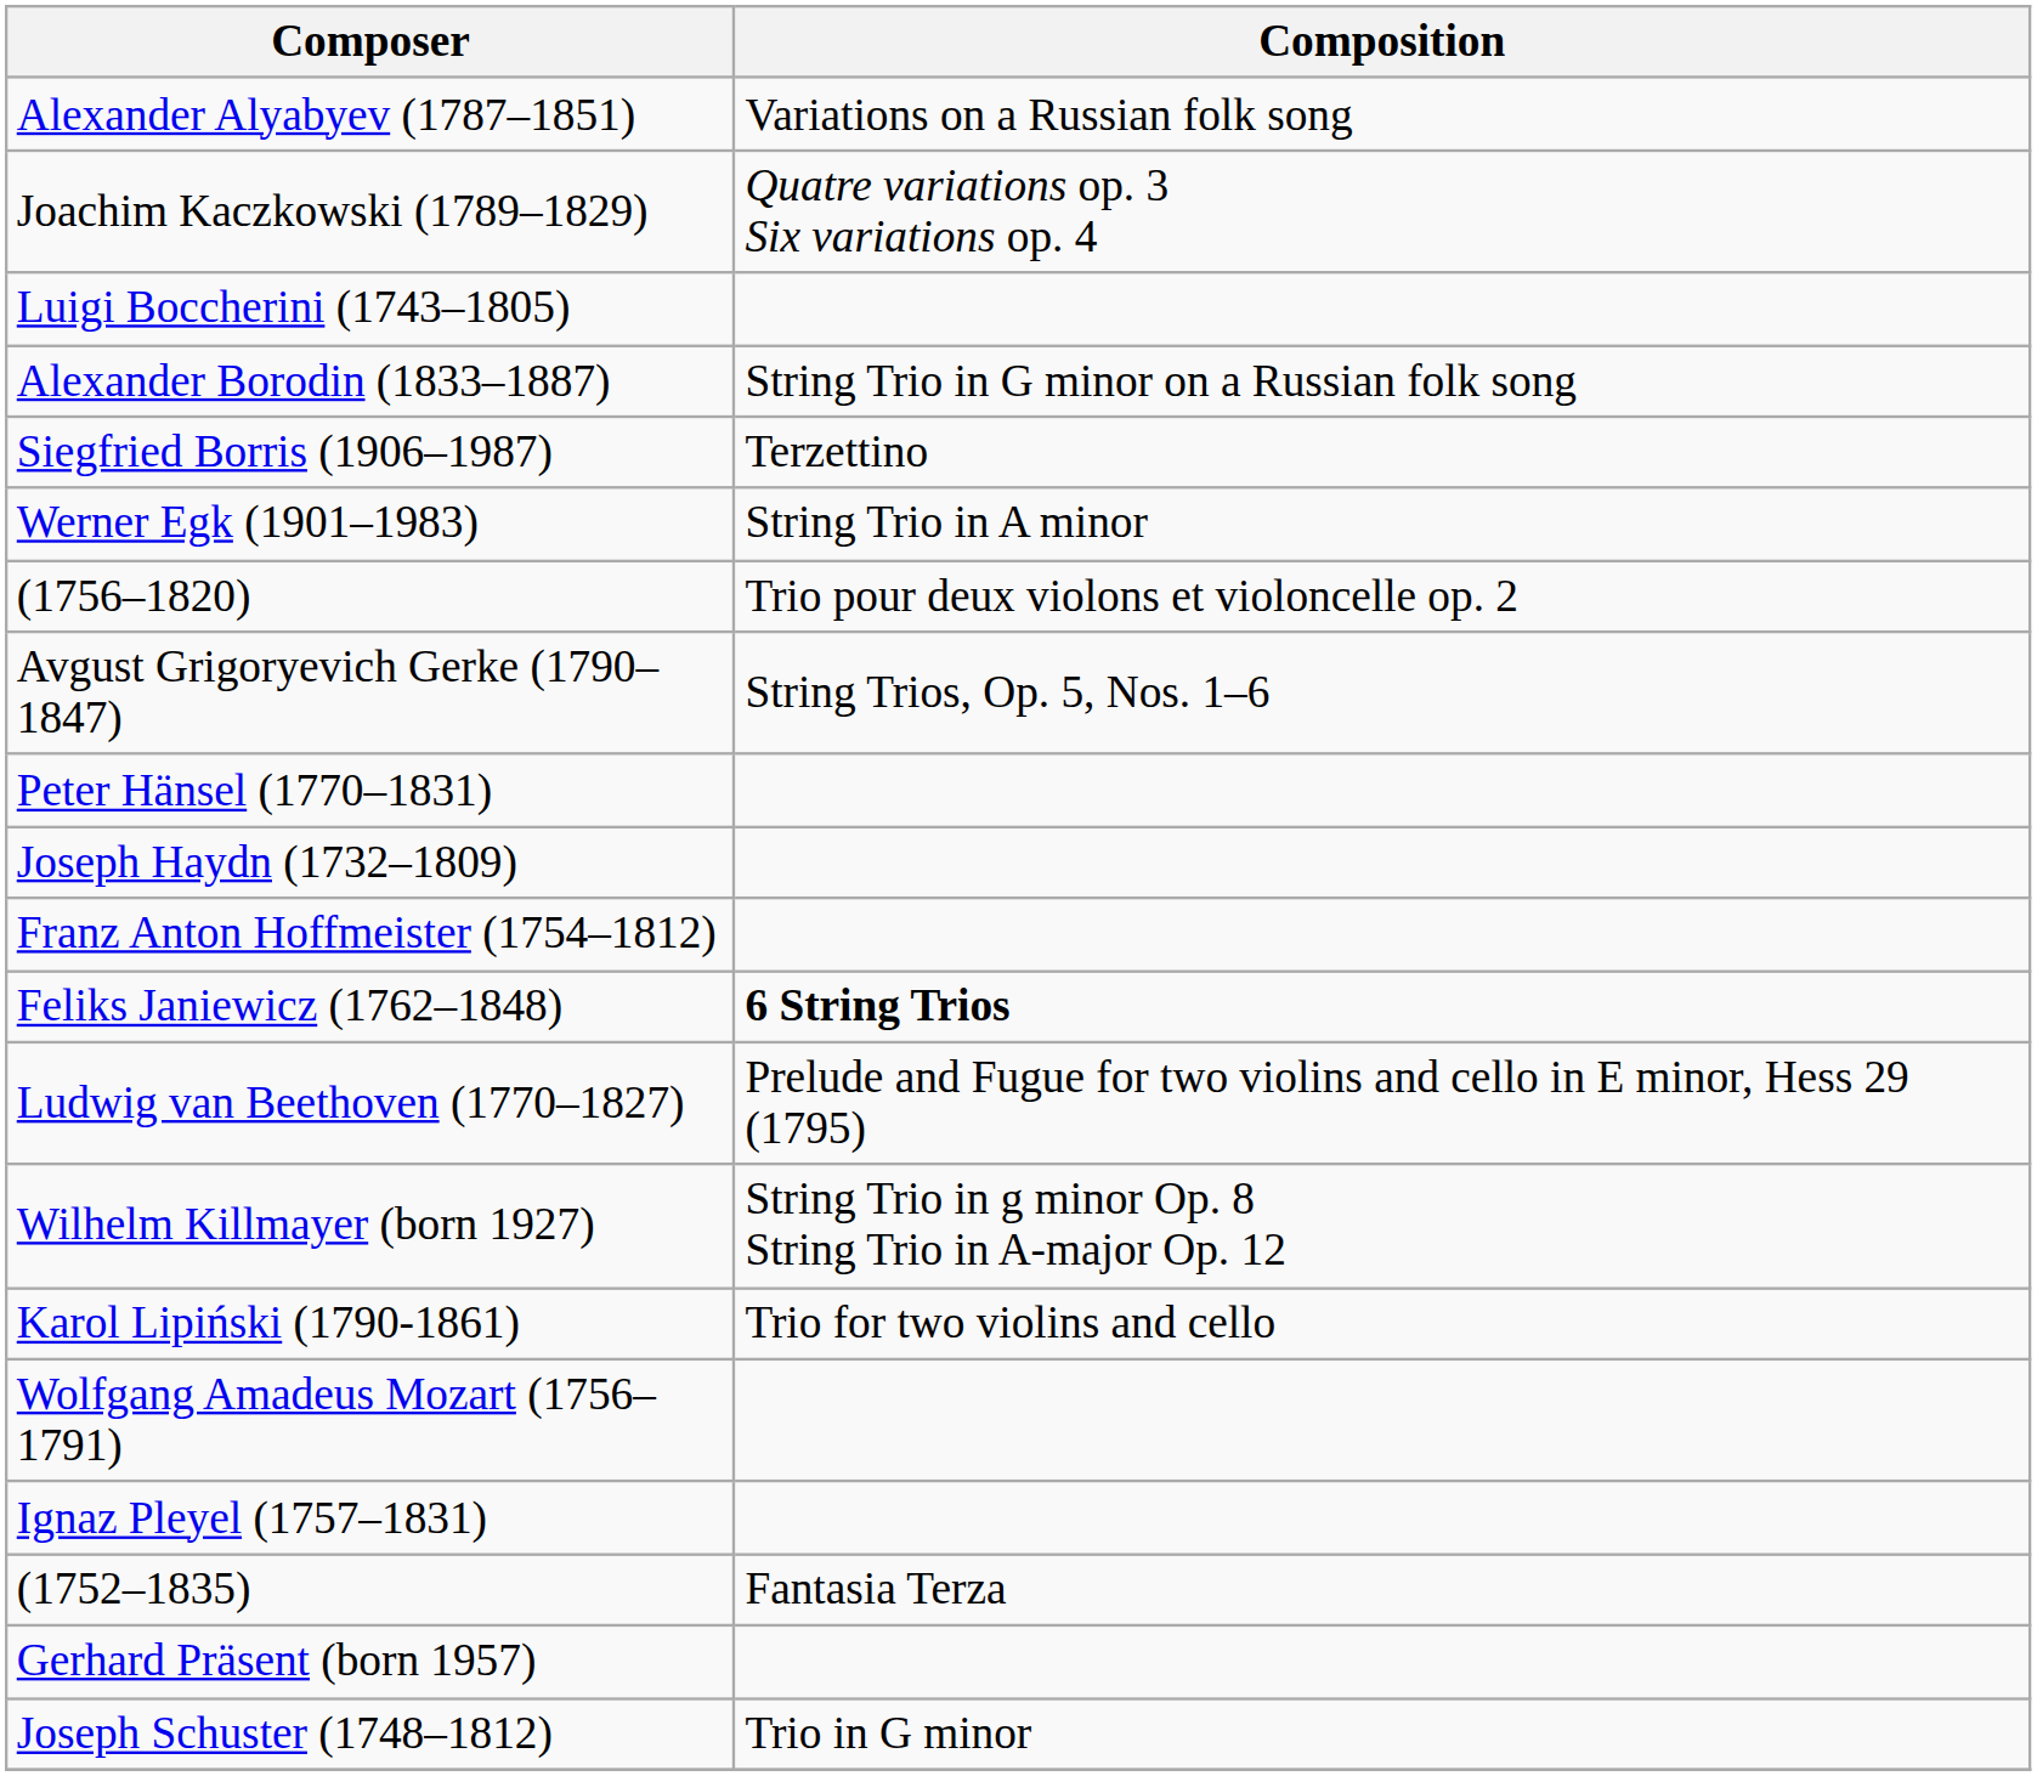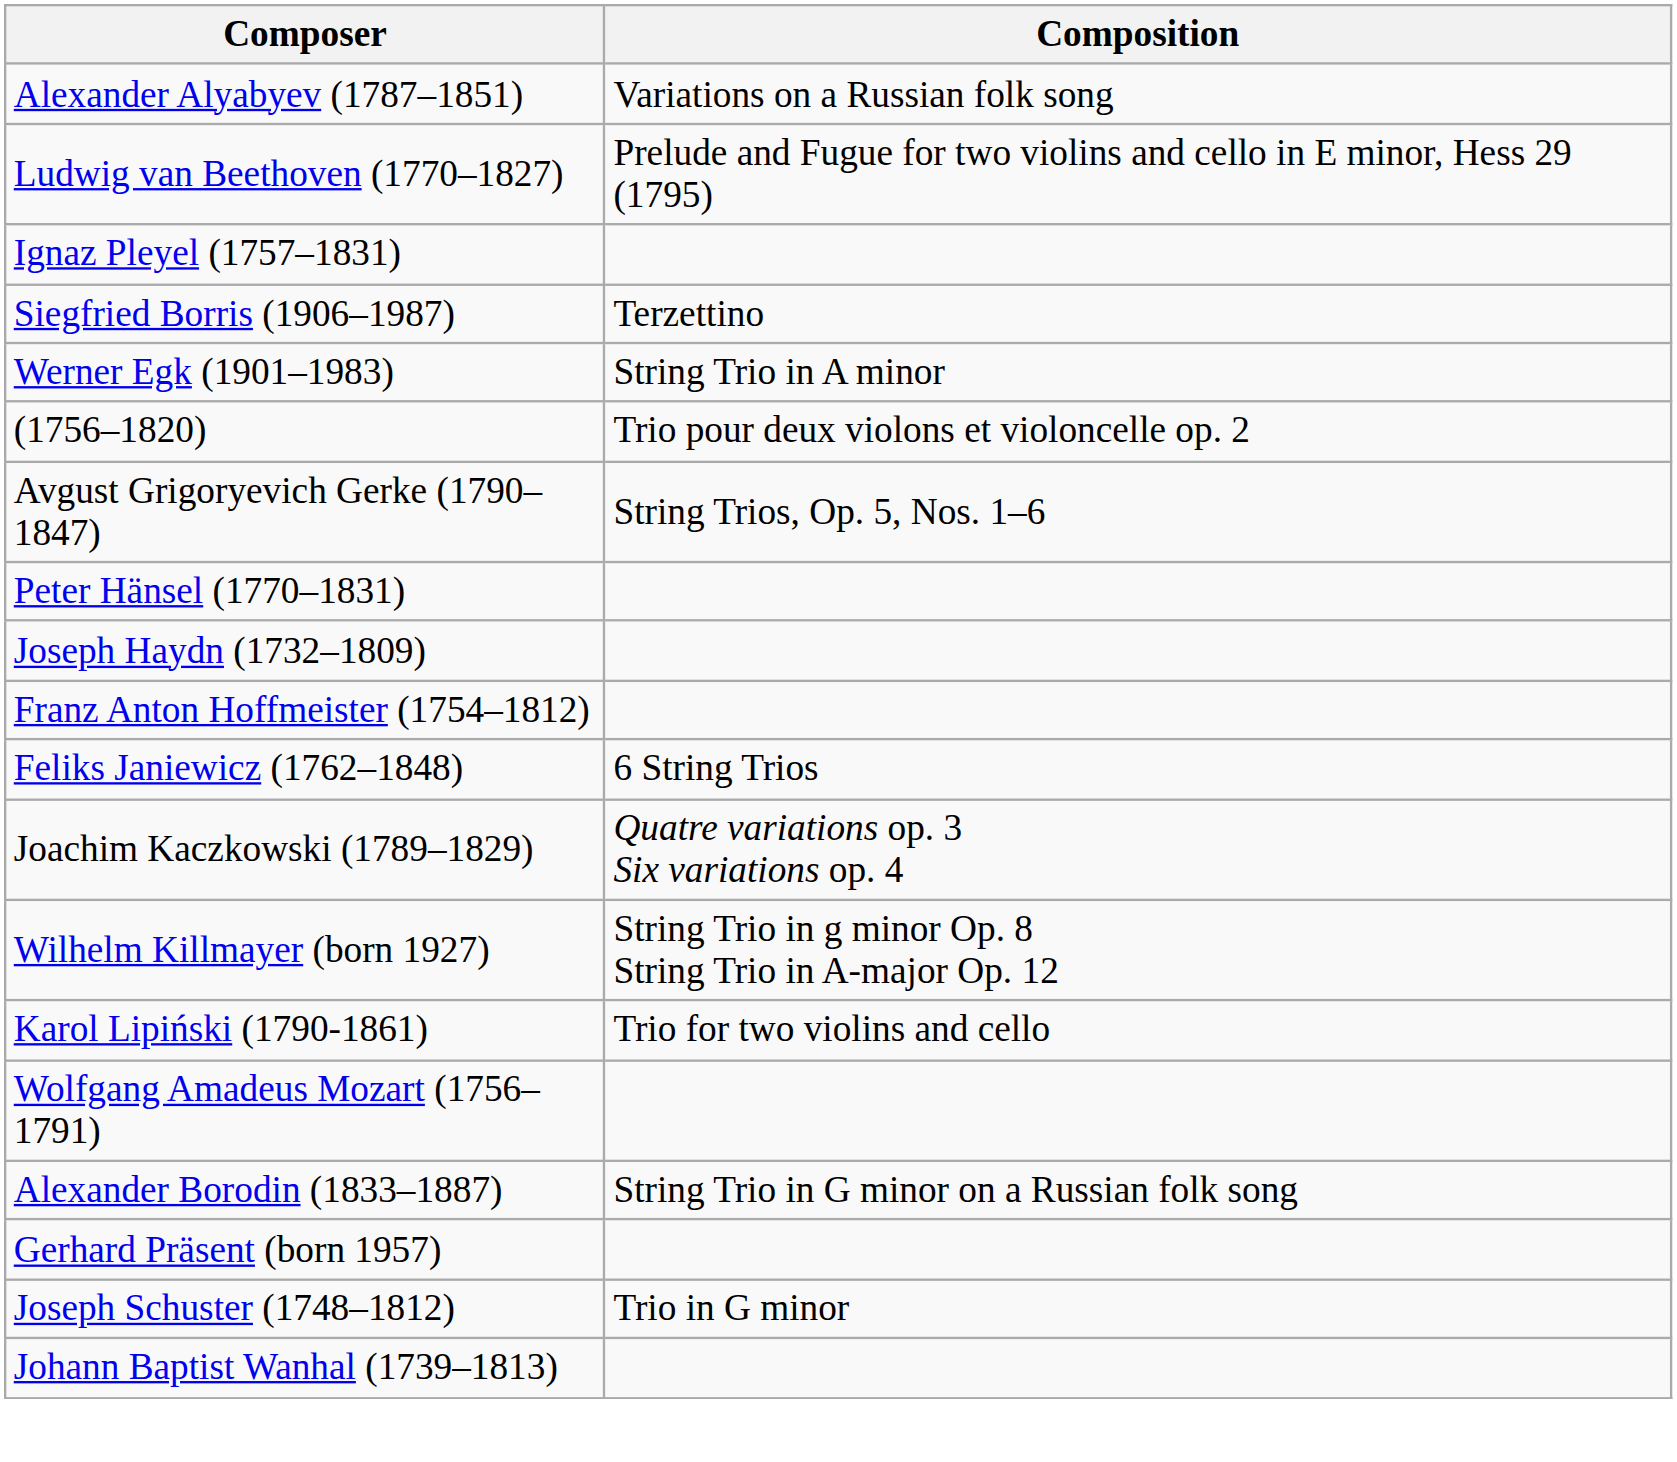 <table class="wikitable">
 <tr>
 <th scope="col" width="250">Composer</th>
 <th scope="col" width="450">Composition</th>
 </tr>
 <tr valign="top">
 <td><a href='#'>Alexander Alyabyev</a> (1787–1851)</td>
 <td>Variations on a Russian folk song</td>
 </tr>
 <tr>
-<td>Joachim Kaczkowski (1789–1829)</td>
-<td><em>Quatre variations</em> op. 3<br><em>Six variations</em> op. 4</td>
+<td><a href='#'>Ludwig van Beethoven</a> (1770–1827)</td>
+<td>Prelude and Fugue for two violins and cello in E minor, Hess 29 (1795)</td>
 </tr>
 <tr>
-<td><a href='#'>Luigi Boccherini</a> (1743–1805)</td>
+<td><a href='#'>Ignaz Pleyel</a> (1757–1831)</td>
 <td></td>
-</tr>
-<tr>
-<td><a href='#'>Alexander Borodin</a> (1833–1887)</td>
-<td>String Trio in G minor on a Russian folk song</td>
 </tr>
 <tr>
 <td><a href='#'>Siegfried Borris</a> (1906–1987)</td>
 <td>Terzettino</td>
 </tr>
 <tr>
 <td><a href='#'>Werner Egk</a> (1901–1983)</td>
 <td>String Trio in A minor</td>
 </tr>
 <tr>
 <td> (1756–1820)</td>
 <td>Trio pour deux violons et violoncelle op. 2</td>
 </tr>
 <tr>
 <td>Avgust Grigoryevich Gerke (1790–1847)</td>
 <td>String Trios, Op. 5, Nos. 1–6</td>
 </tr>
 <tr valign="top">
 <td><a href='#'>Peter Hänsel</a> (1770–1831)</td>
 <td></td>
 </tr>
 <tr valign="top">
 <td><a href='#'>Joseph Haydn</a> (1732–1809)</td>
 <td></td>
 </tr>
 <tr valign="top">
 <td><a href='#'>Franz Anton Hoffmeister</a> (1754–1812)</td>
 <td></td>
 </tr>
 <tr>
 <td><a href='#'>Feliks Janiewicz</a> (1762–1848)</td>
-<td><strong>6 String Trios</strong></td>
+<td>6 String Trios</td>
 </tr>
 <tr>
-<td><a href='#'>Ludwig van Beethoven</a> (1770–1827)</td>
-<td>Prelude and Fugue for two violins and cello in E minor, Hess 29 (1795)</td>
+<td>Joachim Kaczkowski (1789–1829)</td>
+<td><em>Quatre variations</em> op. 3<br><em>Six variations</em> op. 4</td>
 </tr>
 <tr>
 <td><a href='#'>Wilhelm Killmayer</a> (born 1927)</td>
 <td>String Trio in g minor Op. 8<br>String Trio in A-major Op. 12</td>
 </tr>
 <tr>
 <td><a href='#'>Karol Lipiński</a> (1790-1861)</td>
 <td>Trio for two violins and cello</td>
 </tr>
 <tr>
 <td><a href='#'>Wolfgang Amadeus Mozart</a> (1756–1791)</td>
 <td></td>
 </tr>
 <tr>
-<td><a href='#'>Ignaz Pleyel</a> (1757–1831)</td>
-<td></td>
-</tr>
-<tr>
-<td> (1752–1835)</td>
-<td>Fantasia Terza</td>
+<td><a href='#'>Alexander Borodin</a> (1833–1887)</td>
+<td>String Trio in G minor on a Russian folk song</td>
 </tr>
 <tr>
 <td><a href='#'>Gerhard Präsent</a> (born 1957)</td>
 <td></td>
 </tr>
 <tr valign="top">
 <td><a href='#'>Joseph Schuster</a> (1748–1812)</td>
 <td>Trio in G minor</td>
 </tr>
+<tr valign="top">
+<td><a href='#'>Johann Baptist Wanhal</a> (1739–1813)</td>
+<td></td>
+</tr>
 <tr>
 </tr>
 </table>
